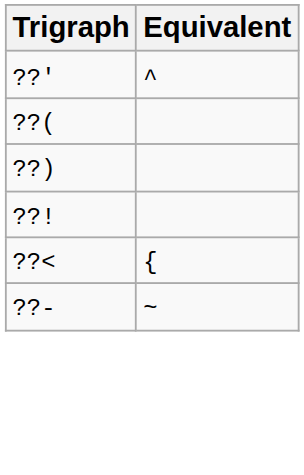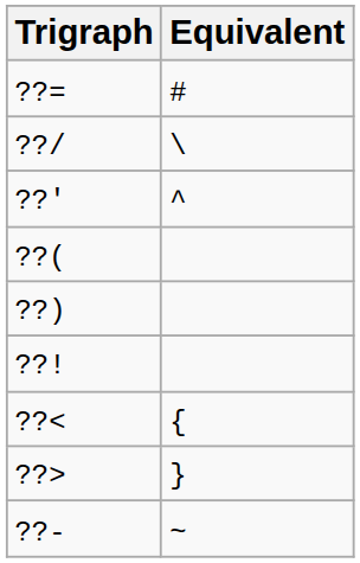 <table class="wikitable floatright" style="margin-left: 1.5em;">
 <tr>
 <th>Trigraph</th>
 <th>Equivalent</th>
+</tr>
+<tr>
+<td><code>??=</code></td>
+<td><code>#</code></td>
+</tr>
+<tr>
+<td><code>??/</code></td>
+<td><code>\</code></td>
 </tr>
 <tr>
 <td><code>??'</code></td>
 <td><code>^</code></td>
 </tr>
 <tr>
 <td><code>??(</code></td>
 <td><code></code></td>
 </tr>
 <tr>
 <td><code>??)</code></td>
 <td><code></code></td>
 </tr>
 <tr>
 <td><code>??!</code></td>
 <td><code></code></td>
 </tr>
 <tr>
 <td><code>??<</code></td>
 <td><code>{</code></td>
 </tr>
 <tr>
+<td><code>??></code></td>
+<td><code>}</code></td>
+</tr>
+<tr>
 <td><code>??-</code></td>
 <td><code>~</code></td>
 </tr>
 </table>
